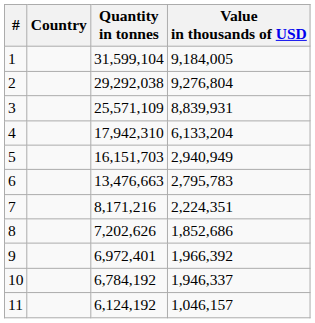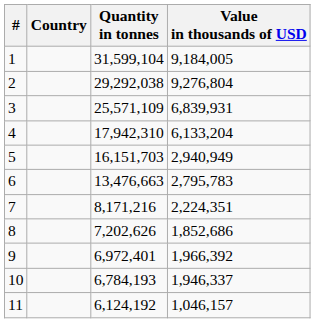 <table class="wikitable sortable plainrowheads" ;">
 <tr>
 <th scope="col">#</th>
 <th scope="col">Country</th>
 <th scope="col">Quantity<br>in tonnes</th>
 <th scope="col">Value<br>in thousands of  <a href='#'>USD</a></th>
 </tr>
 <tr>
 <td>1</td>
 <td></td>
 <td>31,599,104</td>
 <td>9,184,005</td>
 </tr>
 <tr>
 <td>2</td>
 <td></td>
 <td>29,292,038</td>
 <td>9,276,804</td>
 </tr>
 <tr>
 <td>3</td>
 <td></td>
 <td>25,571,109</td>
-<td>8,839,931</td>
+<td>6,839,931</td>
 </tr>
 <tr>
 <td>4</td>
 <td></td>
 <td>17,942,310</td>
 <td>6,133,204</td>
 </tr>
 <tr>
 <td>5</td>
 <td></td>
 <td>16,151,703</td>
 <td>2,940,949</td>
 </tr>
 <tr>
 <td>6</td>
 <td></td>
 <td>13,476,663</td>
 <td>2,795,783</td>
 </tr>
 <tr>
 <td>7</td>
 <td></td>
 <td>8,171,216</td>
 <td>2,224,351</td>
 </tr>
 <tr>
 <td>8</td>
 <td></td>
 <td>7,202,626</td>
 <td>1,852,686</td>
 </tr>
 <tr>
 <td>9</td>
 <td></td>
 <td>6,972,401</td>
 <td>1,966,392</td>
 </tr>
 <tr>
 <td>10</td>
 <td></td>
-<td>6,784,192</td>
+<td>6,784,193</td>
 <td>1,946,337</td>
 </tr>
 <tr>
 <td>11</td>
 <td></td>
 <td>6,124,192</td>
 <td>1,046,157</td>
 </tr>
 </table>
